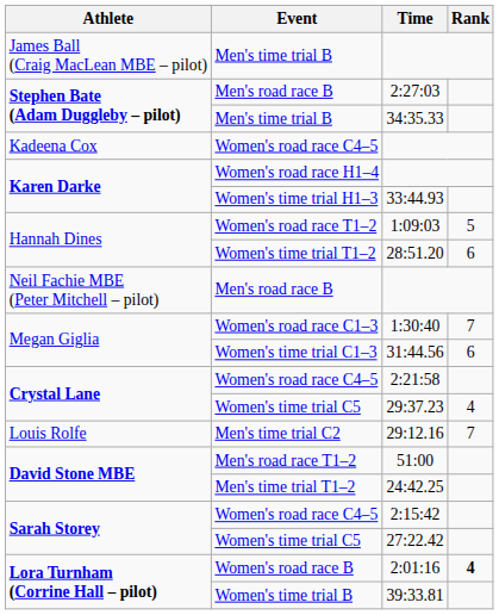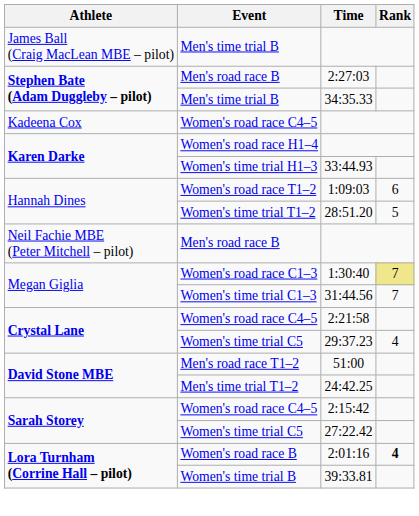 <table class=wikitable style="font-size:90%">
 <tr>
 <th>Athlete</th>
 <th>Event</th>
 <th>Time</th>
 <th>Rank</th>
 </tr>
 <tr>
 <td><a href='#'>James Ball</a><br>(<a href='#'>Craig MacLean MBE</a> – pilot)</td>
 <td><a href='#'>Men's time trial B</a></td>
 <td style="text-align:center;" colspan="2"></td>
 </tr>
 <tr>
 <td rowspan="2"><strong><a href='#'>Stephen Bate</a><br>(<a href='#'>Adam Duggleby</a> – pilot)</strong></td>
 <td><a href='#'>Men's road race B</a></td>
 <td align=center>2:27:03</td>
 <td align=center></td>
 </tr>
 <tr>
 <td><a href='#'>Men's time trial B</a></td>
 <td align=center>34:35.33</td>
 <td align=center></td>
 </tr>
 <tr>
 <td><a href='#'>Kadeena Cox</a></td>
 <td><a href='#'>Women's road race C4–5</a></td>
 <td style="text-align:center;" colspan="2"></td>
 </tr>
 <tr>
 <td rowspan="2"><strong><a href='#'>Karen Darke</a></strong></td>
 <td><a href='#'>Women's road race H1–4</a></td>
 <td style="text-align:center;" colspan="2"></td>
 </tr>
 <tr>
 <td><a href='#'>Women's time trial H1–3</a></td>
 <td align=center>33:44.93</td>
 <td align=center></td>
 </tr>
 <tr>
 <td rowspan="2"><a href='#'>Hannah Dines</a></td>
 <td><a href='#'>Women's road race T1–2</a></td>
 <td align=center>1:09:03</td>
-<td align=center>5</td>
+<td align=center>6</td>
 </tr>
 <tr>
 <td><a href='#'>Women's time trial T1–2</a></td>
 <td align=center>28:51.20</td>
-<td align=center>6</td>
+<td align=center>5</td>
 </tr>
 <tr>
 <td><a href='#'>Neil Fachie MBE</a><br>(<a href='#'>Peter Mitchell</a> – pilot)</td>
 <td><a href='#'>Men's road race B</a></td>
 <td style="text-align:center;" colspan="2"></td>
 </tr>
 <tr>
 <td rowspan="2"><a href='#'>Megan Giglia</a></td>
 <td><a href='#'>Women's road race C1–3</a></td>
 <td align=center>1:30:40</td>
-<td align=center>7</td>
+<td align=center style="background: khaki;">7</td>
 </tr>
 <tr>
 <td><a href='#'>Women's time trial C1–3</a></td>
 <td align=center>31:44.56</td>
-<td align=center>6</td>
+<td align=center>7</td>
 </tr>
 <tr>
 <td rowspan="2"><strong><a href='#'>Crystal Lane</a></strong></td>
 <td><a href='#'>Women's road race C4–5</a></td>
 <td align=center>2:21:58</td>
 <td align=center></td>
 </tr>
 <tr>
 <td><a href='#'>Women's time trial C5</a></td>
 <td align=center>29:37.23</td>
 <td align=center>4</td>
-</tr>
-<tr>
-<td><a href='#'>Louis Rolfe</a></td>
-<td><a href='#'>Men's time trial C2</a></td>
-<td align=center>29:12.16</td>
-<td align=center>7</td>
 </tr>
 <tr>
 <td rowspan="2"><strong><a href='#'>David Stone MBE</a></strong></td>
 <td><a href='#'>Men's road race T1–2</a></td>
 <td align=center>51:00</td>
 <td align=center></td>
 </tr>
 <tr>
 <td><a href='#'>Men's time trial T1–2</a></td>
 <td align=center>24:42.25</td>
 <td align=center></td>
 </tr>
 <tr>
 <td rowspan="2"><strong><a href='#'>Sarah Storey</a></strong></td>
 <td><a href='#'>Women's road race C4–5</a></td>
 <td align=center>2:15:42</td>
 <td align=center></td>
 </tr>
 <tr>
 <td><a href='#'>Women's time trial C5</a></td>
 <td align=center>27:22.42</td>
 <td align=center></td>
 </tr>
 <tr>
 <td rowspan="2"><strong><a href='#'>Lora Turnham</a><br> (<a href='#'>Corrine Hall</a> – pilot)</strong></td>
 <td><a href='#'>Women's road race B</a></td>
 <td align=center>2:01:16</td>
 <td align=center><strong>4</strong></td>
 </tr>
 <tr>
 <td><a href='#'>Women's time trial B</a></td>
 <td align=center>39:33.81</td>
 <td align=center></td>
 </tr>
 </table>
